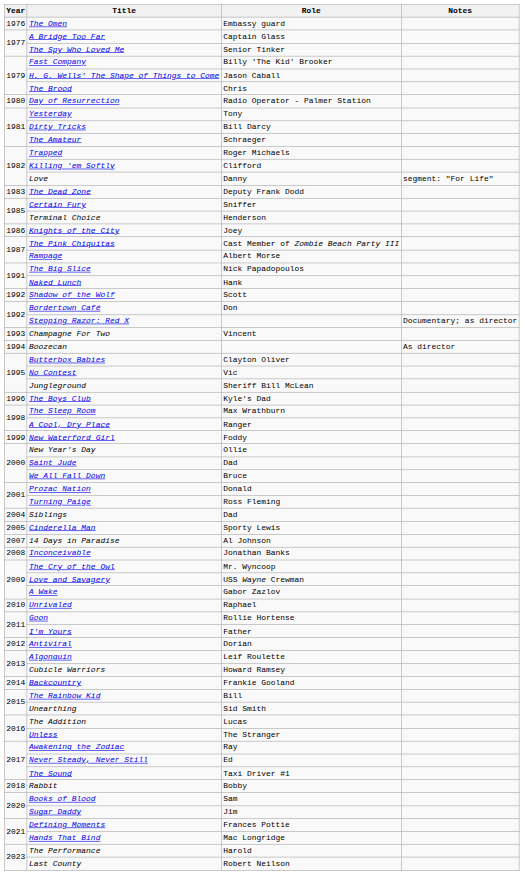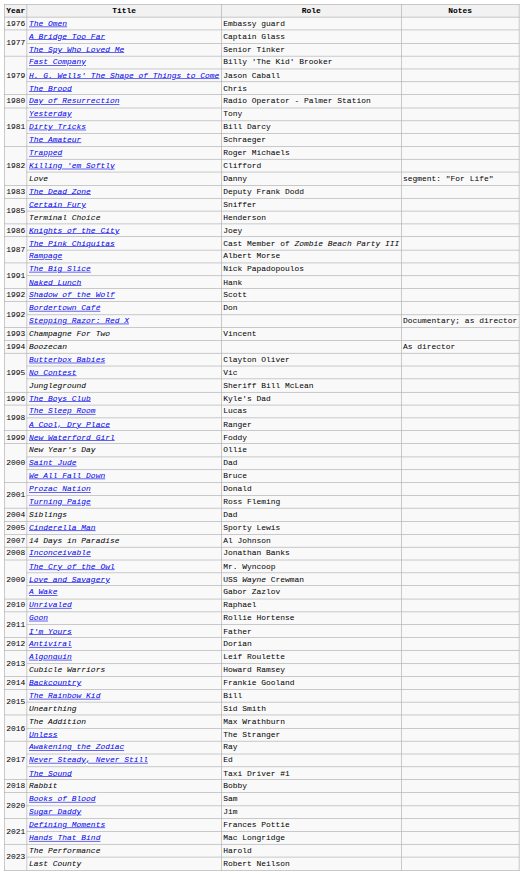 <table class="wikitable sortable">
 <tr>
 <th>Year</th>
 <th>Title</th>
 <th>Role</th>
 <th class="unsortable">Notes</th>
 </tr>
 <tr>
 <td>1976</td>
 <td data-sort-value="Omen, The"><em><a href='#'>The Omen</a></em></td>
 <td>Embassy guard</td>
 <td></td>
 </tr>
 <tr>
 <td rowspan="2">1977</td>
 <td data-sort-value="Bridge Too Far, A"><em><a href='#'>A Bridge Too Far</a></em></td>
 <td>Captain Glass</td>
 <td></td>
 </tr>
 <tr>
 <td data-sort-value="Spy Who Loved Me, The"><em><a href='#'>The Spy Who Loved Me</a></em></td>
 <td>Senior Tinker</td>
 <td></td>
 </tr>
 <tr>
 <td rowspan="3">1979</td>
 <td><em><a href='#'>Fast Company</a></em></td>
 <td>Billy 'The Kid' Brooker</td>
 <td></td>
 </tr>
 <tr>
 <td><em><a href='#'>H. G. Wells' The Shape of Things to Come</a></em></td>
 <td>Jason Caball</td>
 <td></td>
 </tr>
 <tr>
 <td data-sort-value="Brood, The"><em><a href='#'>The Brood</a></em></td>
 <td>Chris</td>
 <td></td>
 </tr>
 <tr>
 <td>1980</td>
 <td><em><a href='#'>Day of Resurrection</a></em></td>
 <td>Radio Operator - Palmer Station</td>
 <td></td>
 </tr>
 <tr>
 <td rowspan="3">1981</td>
 <td><em><a href='#'>Yesterday</a></em></td>
 <td>Tony</td>
 <td></td>
 </tr>
 <tr>
 <td><em><a href='#'>Dirty Tricks</a></em></td>
 <td>Bill Darcy</td>
 <td></td>
 </tr>
 <tr>
 <td data-sort-value="Amateur, The"><em><a href='#'>The Amateur</a></em></td>
 <td>Schraeger</td>
 <td></td>
 </tr>
 <tr>
 <td rowspan="3">1982</td>
 <td><em><a href='#'>Trapped</a></em></td>
 <td>Roger Michaels</td>
 <td></td>
 </tr>
 <tr>
 <td><em><a href='#'>Killing 'em Softly</a></em></td>
 <td>Clifford</td>
 <td></td>
 </tr>
 <tr>
 <td><em>Love</em></td>
 <td>Danny</td>
 <td>segment: "For Life"</td>
 </tr>
 <tr>
 <td>1983</td>
 <td data-sort-value="Dead Zone, The"><em><a href='#'>The Dead Zone</a></em></td>
 <td>Deputy Frank Dodd</td>
 <td></td>
 </tr>
 <tr>
 <td rowspan="2">1985</td>
 <td><em><a href='#'>Certain Fury</a></em></td>
 <td>Sniffer</td>
 <td></td>
 </tr>
 <tr>
 <td><em>Terminal Choice</em></td>
 <td>Henderson</td>
 <td></td>
 </tr>
 <tr>
 <td>1986</td>
 <td><em><a href='#'>Knights of the City</a></em></td>
 <td>Joey</td>
 <td></td>
 </tr>
 <tr>
 <td rowspan="2">1987</td>
 <td data-sort-value="Pink Chiquitas, The"><em><a href='#'>The Pink Chiquitas</a></em></td>
 <td>Cast Member of <em>Zombie Beach Party III</em></td>
 <td></td>
 </tr>
 <tr>
 <td><em><a href='#'>Rampage</a></em></td>
 <td>Albert Morse</td>
 <td></td>
 </tr>
 <tr>
 <td rowspan="2">1991</td>
 <td data-sort-value="Big Slice, The"><em><a href='#'>The Big Slice</a></em></td>
 <td>Nick Papadopoulos</td>
 <td></td>
 </tr>
 <tr>
 <td><em><a href='#'>Naked Lunch</a></em></td>
 <td>Hank</td>
 <td></td>
 </tr>
 <tr>
 <td>1992</td>
 <td><em><a href='#'>Shadow of the Wolf</a></em></td>
 <td>Scott</td>
 <td></td>
 </tr>
 <tr>
 <td rowspan="2">1992</td>
 <td><em><a href='#'>Bordertown Café</a></em></td>
 <td>Don</td>
 <td></td>
 </tr>
 <tr>
 <td><em><a href='#'>Stepping Razor: Red X</a></em></td>
 <td></td>
 <td>Documentary; as director</td>
 </tr>
 <tr>
 <td>1993</td>
 <td><em>Champagne For Two</em></td>
 <td>Vincent</td>
 <td></td>
 </tr>
 <tr>
 <td>1994</td>
 <td><em>Boozecan</em></td>
 <td></td>
 <td>As director</td>
 </tr>
 <tr>
 <td rowspan="3">1995</td>
 <td><em><a href='#'>Butterbox Babies</a></em></td>
 <td>Clayton Oliver</td>
 <td></td>
 </tr>
 <tr>
 <td><em><a href='#'>No Contest</a></em></td>
 <td>Vic</td>
 <td></td>
 </tr>
 <tr>
 <td><em>Jungleground</em></td>
 <td>Sheriff Bill McLean</td>
 <td></td>
 </tr>
 <tr>
 <td>1996</td>
 <td data-sort-value="Boys Club, The"><em><a href='#'>The Boys Club</a></em></td>
 <td>Kyle's Dad</td>
 <td></td>
 </tr>
 <tr>
 <td rowspan="2">1998</td>
 <td data-sort-value="Sleep Room, The"><em><a href='#'>The Sleep Room</a></em></td>
-<td>Max Wrathburn</td>
+<td>Lucas</td>
 <td></td>
 </tr>
 <tr>
 <td data-sort-value="Cool, Dry Place, A"><em><a href='#'>A Cool, Dry Place</a></em></td>
 <td>Ranger</td>
 <td></td>
 </tr>
 <tr>
 <td>1999</td>
 <td><em><a href='#'>New Waterford Girl</a></em></td>
 <td>Foddy</td>
 <td></td>
 </tr>
 <tr>
 <td rowspan="3">2000</td>
 <td><em>New Year's Day</em></td>
 <td>Ollie</td>
 <td></td>
 </tr>
 <tr>
 <td><em><a href='#'>Saint Jude</a></em></td>
 <td>Dad</td>
 <td></td>
 </tr>
 <tr>
 <td><em><a href='#'>We All Fall Down</a></em></td>
 <td>Bruce</td>
 <td></td>
 </tr>
 <tr>
 <td rowspan="2">2001</td>
 <td><em><a href='#'>Prozac Nation</a></em></td>
 <td>Donald</td>
 <td></td>
 </tr>
 <tr>
 <td><em><a href='#'>Turning Paige</a></em></td>
 <td>Ross Fleming</td>
 <td></td>
 </tr>
 <tr>
 <td>2004</td>
 <td><em>Siblings</em></td>
 <td>Dad</td>
 <td></td>
 </tr>
 <tr>
 <td>2005</td>
 <td><em><a href='#'>Cinderella Man</a></em></td>
 <td>Sporty Lewis</td>
 <td></td>
 </tr>
 <tr>
 <td>2007</td>
 <td><em>14 Days in Paradise</em></td>
 <td>Al Johnson</td>
 <td></td>
 </tr>
 <tr>
 <td>2008</td>
 <td><em><a href='#'>Inconceivable</a></em></td>
 <td>Jonathan Banks</td>
 <td></td>
 </tr>
 <tr>
 <td rowspan="3">2009</td>
 <td data-sort-value="Cry of the Owl, The"><em><a href='#'>The Cry of the Owl</a></em></td>
 <td>Mr. Wyncoop</td>
 <td></td>
 </tr>
 <tr>
 <td><em><a href='#'>Love and Savagery</a></em></td>
 <td>USS <em>Wayne</em> Crewman</td>
 <td></td>
 </tr>
 <tr>
 <td data-sort-value="Wake, A"><em><a href='#'>A Wake</a></em></td>
 <td>Gabor Zazlov</td>
 <td></td>
 </tr>
 <tr>
 <td>2010</td>
 <td><em><a href='#'>Unrivaled</a></em></td>
 <td>Raphael</td>
 <td></td>
 </tr>
 <tr>
 <td rowspan="2">2011</td>
 <td><em><a href='#'>Goon</a></em></td>
 <td>Rollie Hortense</td>
 <td></td>
 </tr>
 <tr>
 <td><em><a href='#'>I'm Yours</a></em></td>
 <td>Father</td>
 <td></td>
 </tr>
 <tr>
 <td>2012</td>
 <td><em><a href='#'>Antiviral</a></em></td>
 <td>Dorian</td>
 <td></td>
 </tr>
 <tr>
 <td rowspan="2">2013</td>
 <td><em><a href='#'>Algonquin</a></em></td>
 <td>Leif Roulette</td>
 <td></td>
 </tr>
 <tr>
 <td><em>Cubicle Warriors</em></td>
 <td>Howard Ramsey</td>
 <td></td>
 </tr>
 <tr>
 <td>2014</td>
 <td><em><a href='#'>Backcountry</a></em></td>
 <td>Frankie Gooland</td>
 <td></td>
 </tr>
 <tr>
 <td rowspan="2">2015</td>
 <td data-sort-value="Rainbow Kid, The"><em><a href='#'>The Rainbow Kid</a></em></td>
 <td>Bill</td>
 <td></td>
 </tr>
 <tr>
 <td><em>Unearthing</em></td>
 <td>Sid Smith</td>
 <td></td>
 </tr>
 <tr>
 <td rowspan="2">2016</td>
 <td data-sort-value="Addition, The"><em>The Addition</em></td>
-<td>Lucas</td>
+<td>Max Wrathburn</td>
 <td></td>
 </tr>
 <tr>
 <td><em><a href='#'>Unless</a></em></td>
 <td>The Stranger</td>
 <td></td>
 </tr>
 <tr>
 <td rowspan="3">2017</td>
 <td><em><a href='#'>Awakening the Zodiac</a></em></td>
 <td>Ray</td>
 <td></td>
 </tr>
 <tr>
 <td><em><a href='#'>Never Steady, Never Still</a></em></td>
 <td>Ed</td>
 <td></td>
 </tr>
 <tr>
 <td data-sort-value="Sound, The"><em><a href='#'>The Sound</a></em></td>
 <td>Taxi Driver #1</td>
 <td></td>
 </tr>
 <tr>
 <td>2018</td>
 <td><em>Rabbit</em></td>
 <td>Bobby</td>
 <td></td>
 </tr>
 <tr>
 <td rowspan="2">2020</td>
 <td><em><a href='#'>Books of Blood</a></em></td>
 <td>Sam</td>
 <td></td>
 </tr>
 <tr>
 <td><em><a href='#'>Sugar Daddy</a></em></td>
 <td>Jim</td>
 <td></td>
 </tr>
 <tr>
 <td rowspan=2>2021</td>
 <td><em><a href='#'>Defining Moments</a></em></td>
 <td>Frances Pottie</td>
 <td></td>
 </tr>
 <tr>
 <td><em><a href='#'>Hands That Bind</a></em></td>
 <td>Mac Longridge</td>
 <td></td>
 </tr>
 <tr>
 <td rowspan="2">2023</td>
 <td><em>The Performance</em></td>
 <td>Harold</td>
 <td></td>
 </tr>
 <tr>
 <td><em>Last County</em></td>
 <td>Robert Neilson</td>
 <td></td>
 </tr>
 </table>
